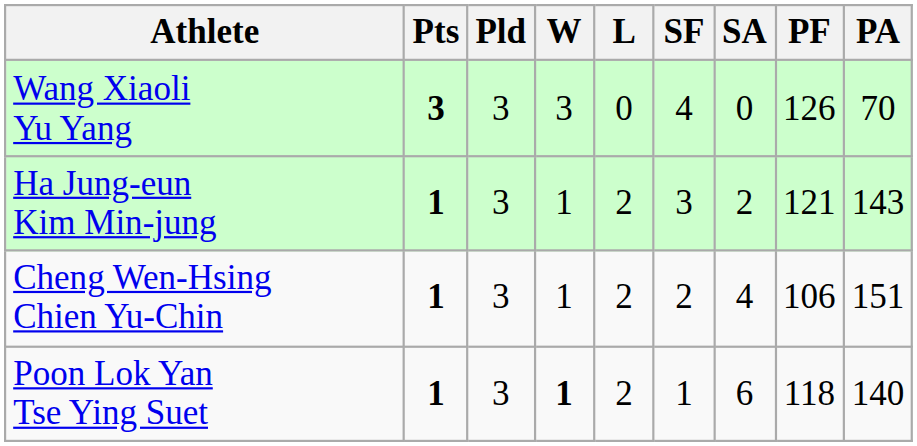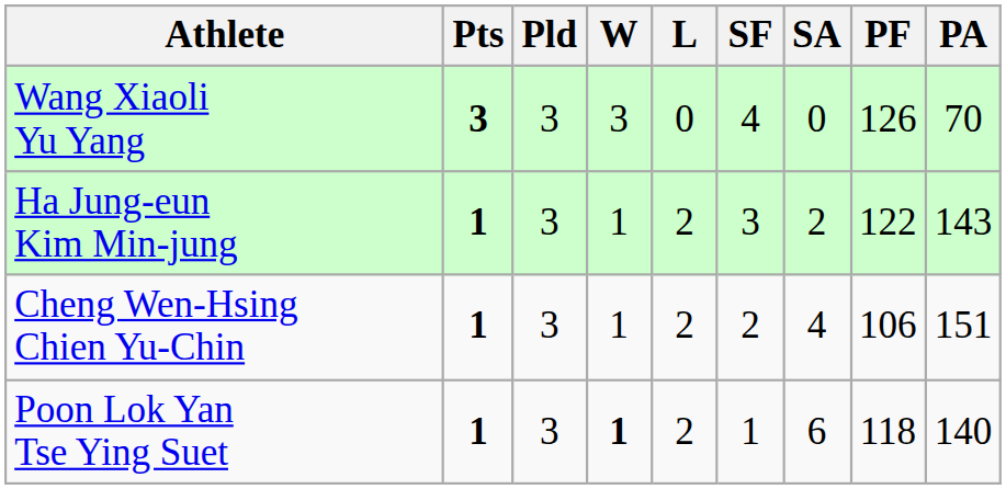 <table class=wikitable style="text-align:center">
 <tr>
 <th width=175>Athlete</th>
 <th width=20>Pts</th>
 <th width=20>Pld</th>
 <th width=20>W</th>
 <th width=20>L</th>
 <th width=20>SF</th>
 <th width=20>SA</th>
 <th width=20>PF</th>
 <th width=20>PA</th>
 </tr>
 <tr bgcolor=ccffcc>
 <td style="text-align:left"> <a href='#'>Wang Xiaoli</a><br> <a href='#'>Yu Yang</a></td>
 <td><strong>3</strong></td>
 <td>3</td>
 <td>3</td>
 <td>0</td>
 <td>4</td>
 <td>0</td>
 <td>126</td>
 <td>70</td>
 </tr>
 <tr bgcolor=ccffcc>
 <td style="text-align:left"> <a href='#'>Ha Jung-eun</a><br> <a href='#'>Kim Min-jung</a></td>
 <td><strong>1</strong></td>
 <td>3</td>
 <td>1</td>
 <td>2</td>
 <td>3</td>
 <td>2</td>
-<td>121</td>
+<td>122</td>
 <td>143</td>
 </tr>
 <tr bgcolor=>
 <td style="text-align:left"> <a href='#'>Cheng Wen-Hsing</a><br> <a href='#'>Chien Yu-Chin</a></td>
 <td><strong>1</strong></td>
 <td>3</td>
 <td>1</td>
 <td>2</td>
 <td>2</td>
 <td>4</td>
 <td>106</td>
 <td>151</td>
 </tr>
 <tr bgcolor=>
 <td style="text-align:left"> <a href='#'>Poon Lok Yan</a><br> <a href='#'>Tse Ying Suet</a></td>
 <td><strong>1</strong></td>
 <td>3</td>
 <td><strong>1</strong></td>
 <td>2</td>
 <td>1</td>
 <td>6</td>
 <td>118</td>
 <td>140</td>
 </tr>
 </table>
